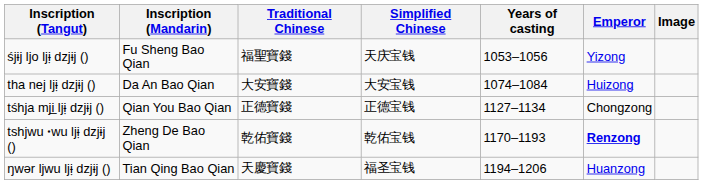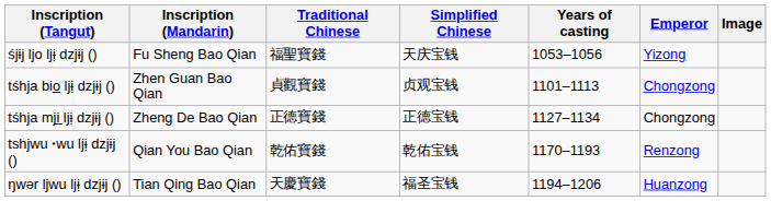 <table class="wikitable">
 <tr>
 <th>Inscription<br>(<a href='#'>Tangut</a>)</th>
 <th>Inscription<br>(<a href='#'>Mandarin</a>)</th>
 <th><a href='#'>Traditional Chinese</a></th>
 <th><a href='#'>Simplified Chinese</a></th>
 <th>Years of casting</th>
 <th><a href='#'>Emperor</a></th>
 <th>Image</th>
 </tr>
 <tr>
 <td>śjɨj ljo ljɨ̣ dzjɨj ()</td>
 <td>Fu Sheng Bao Qian</td>
 <td>福聖寶錢</td>
 <td>天庆宝钱</td>
 <td>1053–1056</td>
 <td><a href='#'>Yizong</a></td>
 <td></td>
 </tr>
 <tr>
-<td>tha nej ljɨ̣ dzjɨj ()</td>
-<td>Da An Bao Qian</td>
-<td>大安寶錢</td>
-<td>大安宝钱</td>
-<td>1074–1084</td>
-<td><a href='#'>Huizong</a></td>
+<td>tśhja bio̲ ljɨ̣ dzjɨj ()</td>
+<td>Zhen Guan Bao Qian</td>
+<td>貞觀寶錢</td>
+<td>贞观宝钱</td>
+<td>1101–1113</td>
+<td><a href='#'>Chongzong</a></td>
 <td></td>
 </tr>
 <tr>
 <td>tśhja mji̲ ljɨ̣ dzjɨj ()</td>
-<td>Qian You Bao Qian</td>
+<td>Zheng De Bao Qian</td>
 <td>正德寶錢</td>
 <td>正德宝钱</td>
 <td>1127–1134</td>
 <td>Chongzong</td>
 <td></td>
 </tr>
 <tr>
 <td>tshjwu ꞏwu ljɨ̣ dzjɨj ()</td>
-<td>Zheng De Bao Qian</td>
+<td>Qian You Bao Qian</td>
 <td>乾佑寶錢</td>
 <td>乾佑宝钱</td>
 <td>1170–1193</td>
-<td><strong><a href='#'>Renzong</a></strong></td>
+<td><a href='#'>Renzong</a></td>
 <td></td>
 </tr>
 <tr>
 <td>ŋwər ljwu ljɨ̣ dzjɨj ()</td>
 <td>Tian Qing Bao Qian</td>
 <td>天慶寶錢</td>
 <td>福圣宝钱</td>
 <td>1194–1206</td>
 <td><a href='#'>Huanzong</a></td>
 <td></td>
 </tr>
 </table>
